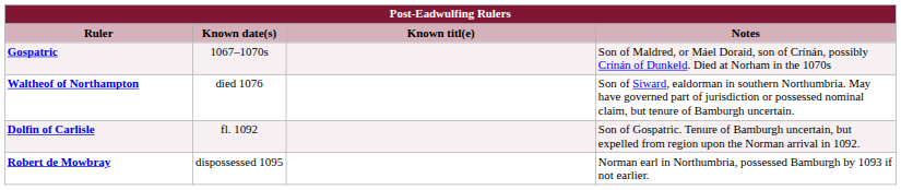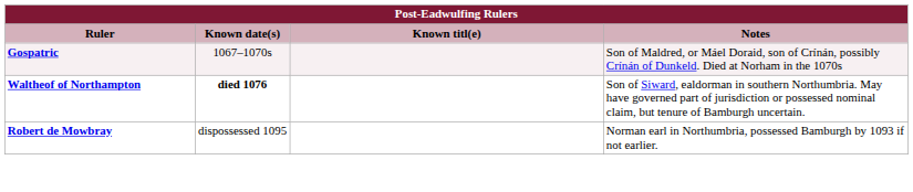 <table class="wikitable" style="width:95%;" border="1" cellpadding="2">
 <tr>
 <th colspan="4" style="background-color: #7F1734; color: white;">Post-Eadwulfing Rulers</th>
 </tr>
 <tr>
 <th style="background-color: #D4B1BB; width: 20%;">Ruler</th>
 <th style="background-color: #D4B1BB; width: 10%;">Known date(s)</th>
 <th style="background-color: #D4B1BB; width: 33%;">Known titl(e)</th>
 <th style="background-color: #D4B1BB; width: 32%;">Notes</th>
 </tr>
 <tr valign="top" style="background-color: #F7F0F2;">
 <td><strong><a href='#'>Gospatric</a></strong></td>
 <td style="text-align: center;">1067–1070s</td>
 <td style="text-align: center;"></td>
 <td>Son of Maldred, or Máel Doraid, son of Crínán, possibly <a href='#'>Crínán of Dunkeld</a>. Died at Norham in the 1070s</td>
 </tr>
 <tr valign="top" style="background-color: white;">
 <td><strong><a href='#'>Waltheof of Northampton</a></strong></td>
-<td style="text-align: center;">died 1076</td>
+<td style="text-align: center;"><strong>died 1076</strong></td>
 <td style="text-align: center;"></td>
 <td>Son of <a href='#'>Siward</a>, ealdorman in southern Northumbria. May have governed part of jurisdiction or possessed nominal claim, but tenure of Bamburgh uncertain.</td>
-</tr>
-<tr valign="top" style="background-color: #F7F0F2;">
-<td><strong><a href='#'>Dolfin of Carlisle</a></strong></td>
-<td style="text-align: center;">fl. 1092</td>
-<td style="text-align: center;"></td>
-<td>Son of Gospatric. Tenure of Bamburgh uncertain, but expelled from region upon the Norman arrival in 1092.</td>
 </tr>
 <tr valign="top" style="background-color: white;">
 <td><strong><a href='#'>Robert de Mowbray</a></strong></td>
 <td style="text-align: center;">dispossessed 1095</td>
 <td style="text-align: center;"></td>
 <td>Norman earl in Northumbria, possessed Bamburgh by 1093 if not earlier.</td>
 </tr>
 </table>
